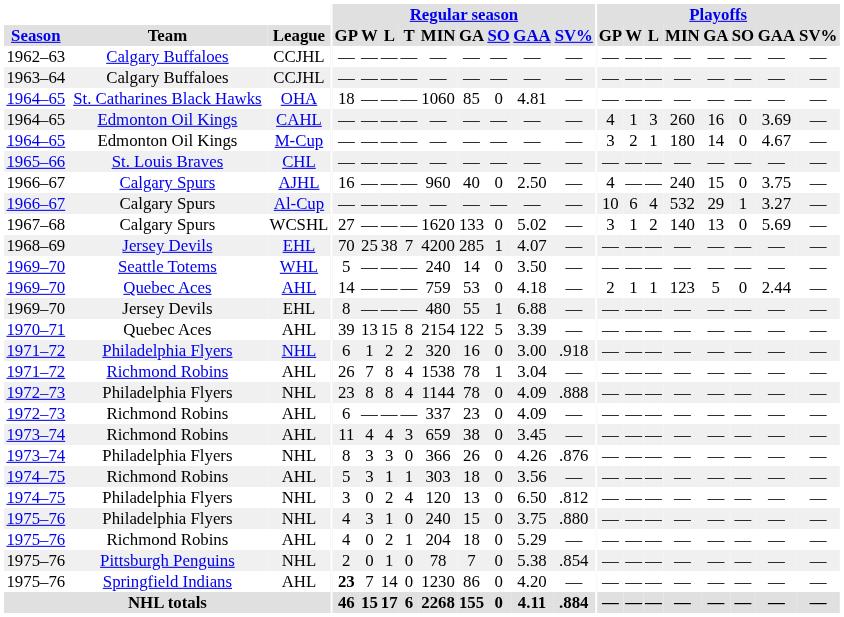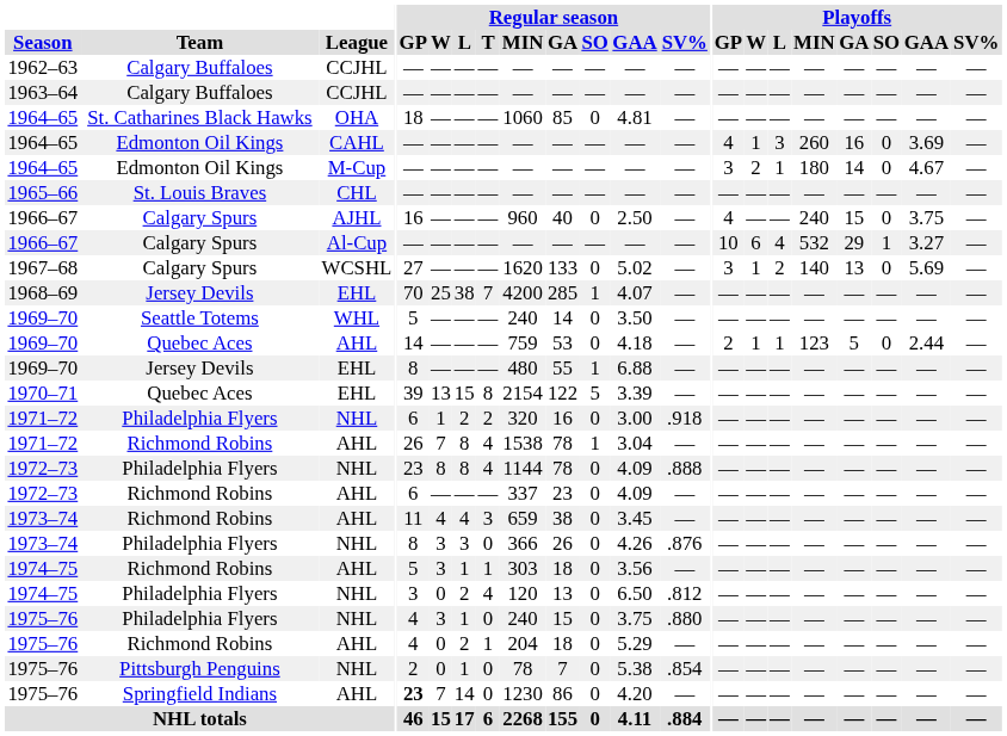 <table border="0" cellpadding="1" cellspacing="0" style="width:90%; text-align:center;">
 <tr bgcolor="#e0e0e0">
 <th colspan="3" bgcolor="#ffffff"></th>
 <th rowspan="99" bgcolor="#ffffff"></th>
 <th colspan="9" bgcolor="#e0e0e0"><a href='#'>Regular season</a></th>
 <th rowspan="99" bgcolor="#ffffff"></th>
 <th colspan="8" bgcolor="#e0e0e0"><a href='#'>Playoffs</a></th>
 </tr>
 <tr bgcolor="#e0e0e0">
 <th><a href='#'>Season</a></th>
 <th>Team</th>
 <th>League</th>
 <th>GP</th>
 <th>W</th>
 <th>L</th>
 <th>T</th>
 <th>MIN</th>
 <th>GA</th>
 <th><a href='#'>SO</a></th>
 <th><a href='#'>GAA</a></th>
 <th><a href='#'>SV%</a></th>
 <th>GP</th>
 <th>W</th>
 <th>L</th>
 <th>MIN</th>
 <th>GA</th>
 <th>SO</th>
 <th>GAA</th>
 <th>SV%</th>
 </tr>
 <tr>
 <td>1962–63</td>
 <td><a href='#'>Calgary Buffaloes</a></td>
 <td>CCJHL</td>
 <td>—</td>
 <td>—</td>
 <td>—</td>
 <td>—</td>
 <td>—</td>
 <td>—</td>
 <td>—</td>
 <td>—</td>
 <td>—</td>
 <td>—</td>
 <td>—</td>
 <td>—</td>
 <td>—</td>
 <td>—</td>
 <td>—</td>
 <td>—</td>
 <td>—</td>
 </tr>
 <tr bgcolor="#f0f0f0">
 <td>1963–64</td>
 <td>Calgary Buffaloes</td>
 <td>CCJHL</td>
 <td>—</td>
 <td>—</td>
 <td>—</td>
 <td>—</td>
 <td>—</td>
 <td>—</td>
 <td>—</td>
 <td>—</td>
 <td>—</td>
 <td>—</td>
 <td>—</td>
 <td>—</td>
 <td>—</td>
 <td>—</td>
 <td>—</td>
 <td>—</td>
 <td>—</td>
 </tr>
 <tr>
 <td><a href='#'>1964–65</a></td>
 <td><a href='#'>St. Catharines Black Hawks</a></td>
 <td><a href='#'>OHA</a></td>
 <td>18</td>
 <td>—</td>
 <td>—</td>
 <td>—</td>
 <td>1060</td>
 <td>85</td>
 <td>0</td>
 <td>4.81</td>
 <td>—</td>
 <td>—</td>
 <td>—</td>
 <td>—</td>
 <td>—</td>
 <td>—</td>
 <td>—</td>
 <td>—</td>
 <td>—</td>
 </tr>
 <tr bgcolor="#f0f0f0">
 <td>1964–65</td>
 <td><a href='#'>Edmonton Oil Kings</a></td>
 <td><a href='#'>CAHL</a></td>
 <td>—</td>
 <td>—</td>
 <td>—</td>
 <td>—</td>
 <td>—</td>
 <td>—</td>
 <td>—</td>
 <td>—</td>
 <td>—</td>
 <td>4</td>
 <td>1</td>
 <td>3</td>
 <td>260</td>
 <td>16</td>
 <td>0</td>
 <td>3.69</td>
 <td>—</td>
 </tr>
 <tr>
 <td><a href='#'>1964–65</a></td>
 <td>Edmonton Oil Kings</td>
 <td><a href='#'>M-Cup</a></td>
 <td>—</td>
 <td>—</td>
 <td>—</td>
 <td>—</td>
 <td>—</td>
 <td>—</td>
 <td>—</td>
 <td>—</td>
 <td>—</td>
 <td>3</td>
 <td>2</td>
 <td>1</td>
 <td>180</td>
 <td>14</td>
 <td>0</td>
 <td>4.67</td>
 <td>—</td>
 </tr>
 <tr bgcolor="#f0f0f0">
 <td><a href='#'>1965–66</a></td>
 <td><a href='#'>St. Louis Braves</a></td>
 <td><a href='#'>CHL</a></td>
 <td>—</td>
 <td>—</td>
 <td>—</td>
 <td>—</td>
 <td>—</td>
 <td>—</td>
 <td>—</td>
 <td>—</td>
 <td>—</td>
 <td>—</td>
 <td>—</td>
 <td>—</td>
 <td>—</td>
 <td>—</td>
 <td>—</td>
 <td>—</td>
 <td>—</td>
 </tr>
 <tr>
 <td>1966–67</td>
 <td><a href='#'>Calgary Spurs</a></td>
 <td><a href='#'>AJHL</a></td>
 <td>16</td>
 <td>—</td>
 <td>—</td>
 <td>—</td>
 <td>960</td>
 <td>40</td>
 <td>0</td>
 <td>2.50</td>
 <td>—</td>
 <td>4</td>
 <td>—</td>
 <td>—</td>
 <td>240</td>
 <td>15</td>
 <td>0</td>
 <td>3.75</td>
 <td>—</td>
 </tr>
 <tr bgcolor="#f0f0f0">
 <td><a href='#'>1966–67</a></td>
 <td>Calgary Spurs</td>
 <td><a href='#'>Al-Cup</a></td>
 <td>—</td>
 <td>—</td>
 <td>—</td>
 <td>—</td>
 <td>—</td>
 <td>—</td>
 <td>—</td>
 <td>—</td>
 <td>—</td>
 <td>10</td>
 <td>6</td>
 <td>4</td>
 <td>532</td>
 <td>29</td>
 <td>1</td>
 <td>3.27</td>
 <td>—</td>
 </tr>
 <tr>
 <td>1967–68</td>
 <td>Calgary Spurs</td>
 <td>WCSHL</td>
 <td>27</td>
 <td>—</td>
 <td>—</td>
 <td>—</td>
 <td>1620</td>
 <td>133</td>
 <td>0</td>
 <td>5.02</td>
 <td>—</td>
 <td>3</td>
 <td>1</td>
 <td>2</td>
 <td>140</td>
 <td>13</td>
 <td>0</td>
 <td>5.69</td>
 <td>—</td>
 </tr>
 <tr bgcolor="#f0f0f0">
 <td>1968–69</td>
 <td><a href='#'>Jersey Devils</a></td>
 <td><a href='#'>EHL</a></td>
 <td>70</td>
 <td>25</td>
 <td>38</td>
 <td>7</td>
 <td>4200</td>
 <td>285</td>
 <td>1</td>
 <td>4.07</td>
 <td>—</td>
 <td>—</td>
 <td>—</td>
 <td>—</td>
 <td>—</td>
 <td>—</td>
 <td>—</td>
 <td>—</td>
 <td>—</td>
 </tr>
 <tr>
 <td><a href='#'>1969–70</a></td>
 <td><a href='#'>Seattle Totems</a></td>
 <td><a href='#'>WHL</a></td>
 <td>5</td>
 <td>—</td>
 <td>—</td>
 <td>—</td>
 <td>240</td>
 <td>14</td>
 <td>0</td>
 <td>3.50</td>
 <td>—</td>
 <td>—</td>
 <td>—</td>
 <td>—</td>
 <td>—</td>
 <td>—</td>
 <td>—</td>
 <td>—</td>
 <td>—</td>
 </tr>
 <tr>
 <td><a href='#'>1969–70</a></td>
 <td><a href='#'>Quebec Aces</a></td>
 <td><a href='#'>AHL</a></td>
 <td>14</td>
 <td>—</td>
 <td>—</td>
 <td>—</td>
 <td>759</td>
 <td>53</td>
 <td>0</td>
 <td>4.18</td>
 <td>—</td>
 <td>2</td>
 <td>1</td>
 <td>1</td>
 <td>123</td>
 <td>5</td>
 <td>0</td>
 <td>2.44</td>
 <td>—</td>
 </tr>
 <tr bgcolor="#f0f0f0">
 <td>1969–70</td>
 <td>Jersey Devils</td>
 <td>EHL</td>
 <td>8</td>
 <td>—</td>
 <td>—</td>
 <td>—</td>
 <td>480</td>
 <td>55</td>
 <td>1</td>
 <td>6.88</td>
 <td>—</td>
 <td>—</td>
 <td>—</td>
 <td>—</td>
 <td>—</td>
 <td>—</td>
 <td>—</td>
 <td>—</td>
 <td>—</td>
 </tr>
 <tr>
 <td><a href='#'>1970–71</a></td>
 <td>Quebec Aces</td>
-<td>AHL</td>
+<td>EHL</td>
 <td>39</td>
 <td>13</td>
 <td>15</td>
 <td>8</td>
 <td>2154</td>
 <td>122</td>
 <td>5</td>
 <td>3.39</td>
 <td>—</td>
 <td>—</td>
 <td>—</td>
 <td>—</td>
 <td>—</td>
 <td>—</td>
 <td>—</td>
 <td>—</td>
 <td>—</td>
 </tr>
 <tr bgcolor="#f0f0f0">
 <td><a href='#'>1971–72</a></td>
 <td><a href='#'>Philadelphia Flyers</a></td>
 <td><a href='#'>NHL</a></td>
 <td>6</td>
 <td>1</td>
 <td>2</td>
 <td>2</td>
 <td>320</td>
 <td>16</td>
 <td>0</td>
 <td>3.00</td>
 <td>.918</td>
 <td>—</td>
 <td>—</td>
 <td>—</td>
 <td>—</td>
 <td>—</td>
 <td>—</td>
 <td>—</td>
 <td>—</td>
 </tr>
 <tr>
 <td><a href='#'>1971–72</a></td>
 <td><a href='#'>Richmond Robins</a></td>
 <td>AHL</td>
 <td>26</td>
 <td>7</td>
 <td>8</td>
 <td>4</td>
 <td>1538</td>
 <td>78</td>
 <td>1</td>
 <td>3.04</td>
 <td>—</td>
 <td>—</td>
 <td>—</td>
 <td>—</td>
 <td>—</td>
 <td>—</td>
 <td>—</td>
 <td>—</td>
 <td>—</td>
 </tr>
 <tr bgcolor="#f0f0f0">
 <td><a href='#'>1972–73</a></td>
 <td>Philadelphia Flyers</td>
 <td>NHL</td>
 <td>23</td>
 <td>8</td>
 <td>8</td>
 <td>4</td>
 <td>1144</td>
 <td>78</td>
 <td>0</td>
 <td>4.09</td>
 <td>.888</td>
 <td>—</td>
 <td>—</td>
 <td>—</td>
 <td>—</td>
 <td>—</td>
 <td>—</td>
 <td>—</td>
 <td>—</td>
 </tr>
 <tr>
 <td><a href='#'>1972–73</a></td>
 <td>Richmond Robins</td>
 <td>AHL</td>
 <td>6</td>
 <td>—</td>
 <td>—</td>
 <td>—</td>
 <td>337</td>
 <td>23</td>
 <td>0</td>
 <td>4.09</td>
 <td>—</td>
 <td>—</td>
 <td>—</td>
 <td>—</td>
 <td>—</td>
 <td>—</td>
 <td>—</td>
 <td>—</td>
 <td>—</td>
 </tr>
 <tr bgcolor="#f0f0f0">
 <td><a href='#'>1973–74</a></td>
 <td>Richmond Robins</td>
 <td>AHL</td>
 <td>11</td>
 <td>4</td>
 <td>4</td>
 <td>3</td>
 <td>659</td>
 <td>38</td>
 <td>0</td>
 <td>3.45</td>
 <td>—</td>
 <td>—</td>
 <td>—</td>
 <td>—</td>
 <td>—</td>
 <td>—</td>
 <td>—</td>
 <td>—</td>
 <td>—</td>
 </tr>
 <tr>
 <td><a href='#'>1973–74</a></td>
 <td>Philadelphia Flyers</td>
 <td>NHL</td>
 <td>8</td>
 <td>3</td>
 <td>3</td>
 <td>0</td>
 <td>366</td>
 <td>26</td>
 <td>0</td>
 <td>4.26</td>
 <td>.876</td>
 <td>—</td>
 <td>—</td>
 <td>—</td>
 <td>—</td>
 <td>—</td>
 <td>—</td>
 <td>—</td>
 <td>—</td>
 </tr>
 <tr bgcolor="#f0f0f0">
 <td><a href='#'>1974–75</a></td>
 <td>Richmond Robins</td>
 <td>AHL</td>
 <td>5</td>
 <td>3</td>
 <td>1</td>
 <td>1</td>
 <td>303</td>
 <td>18</td>
 <td>0</td>
 <td>3.56</td>
 <td>—</td>
 <td>—</td>
 <td>—</td>
 <td>—</td>
 <td>—</td>
 <td>—</td>
 <td>—</td>
 <td>—</td>
 <td>—</td>
 </tr>
 <tr>
 <td><a href='#'>1974–75</a></td>
 <td>Philadelphia Flyers</td>
 <td>NHL</td>
 <td>3</td>
 <td>0</td>
 <td>2</td>
 <td>4</td>
 <td>120</td>
 <td>13</td>
 <td>0</td>
 <td>6.50</td>
 <td>.812</td>
 <td>—</td>
 <td>—</td>
 <td>—</td>
 <td>—</td>
 <td>—</td>
 <td>—</td>
 <td>—</td>
 <td>—</td>
 </tr>
 <tr bgcolor="#f0f0f0">
 <td><a href='#'>1975–76</a></td>
 <td>Philadelphia Flyers</td>
 <td>NHL</td>
 <td>4</td>
 <td>3</td>
 <td>1</td>
 <td>0</td>
 <td>240</td>
 <td>15</td>
 <td>0</td>
 <td>3.75</td>
 <td>.880</td>
 <td>—</td>
 <td>—</td>
 <td>—</td>
 <td>—</td>
 <td>—</td>
 <td>—</td>
 <td>—</td>
 <td>—</td>
 </tr>
 <tr>
 <td><a href='#'>1975–76</a></td>
 <td>Richmond Robins</td>
 <td>AHL</td>
 <td>4</td>
 <td>0</td>
 <td>2</td>
 <td>1</td>
 <td>204</td>
 <td>18</td>
 <td>0</td>
 <td>5.29</td>
 <td>—</td>
 <td>—</td>
 <td>—</td>
 <td>—</td>
 <td>—</td>
 <td>—</td>
 <td>—</td>
 <td>—</td>
 <td>—</td>
 </tr>
 <tr bgcolor="#f0f0f0">
 <td>1975–76</td>
 <td><a href='#'>Pittsburgh Penguins</a></td>
 <td>NHL</td>
 <td>2</td>
 <td>0</td>
 <td>1</td>
 <td>0</td>
 <td>78</td>
 <td>7</td>
 <td>0</td>
 <td>5.38</td>
 <td>.854</td>
 <td>—</td>
 <td>—</td>
 <td>—</td>
 <td>—</td>
 <td>—</td>
 <td>—</td>
 <td>—</td>
 <td>—</td>
 </tr>
 <tr>
 <td>1975–76</td>
 <td><a href='#'>Springfield Indians</a></td>
 <td>AHL</td>
 <td><strong>23</strong></td>
 <td>7</td>
 <td>14</td>
 <td>0</td>
 <td>1230</td>
 <td>86</td>
 <td>0</td>
 <td>4.20</td>
 <td>—</td>
 <td>—</td>
 <td>—</td>
 <td>—</td>
 <td>—</td>
 <td>—</td>
 <td>—</td>
 <td>—</td>
 <td>—</td>
 </tr>
 <tr bgcolor="#e0e0e0">
 <th colspan=3>NHL totals</th>
 <th>46</th>
 <th>15</th>
 <th>17</th>
 <th>6</th>
 <th>2268</th>
 <th>155</th>
 <th>0</th>
 <th>4.11</th>
 <th>.884</th>
 <th>—</th>
 <th>—</th>
 <th>—</th>
 <th>—</th>
 <th>—</th>
 <th>—</th>
 <th>—</th>
 <th>—</th>
 </tr>
 </table>
